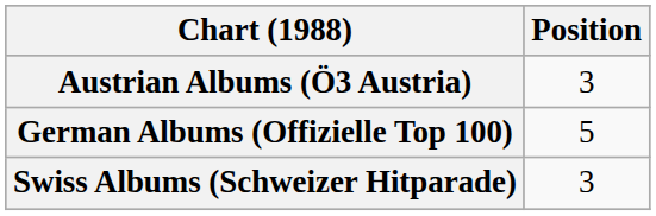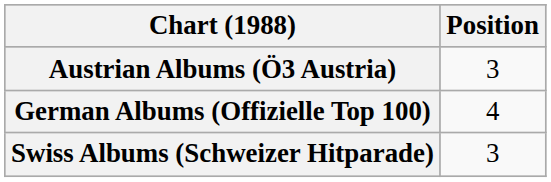 <table class="wikitable sortable plainrowheaders" style="text-align:center">
 <tr>
 <th scope="col">Chart (1988)</th>
 <th scope="col">Position</th>
 </tr>
 <tr>
 <th scope="row">Austrian Albums (Ö3 Austria)</th>
 <td>3</td>
 </tr>
 <tr>
 <th scope="row">German Albums (Offizielle Top 100)</th>
-<td>5</td>
+<td>4</td>
 </tr>
 <tr>
 <th scope="row">Swiss Albums (Schweizer Hitparade)</th>
 <td>3</td>
 </tr>
 </table>
